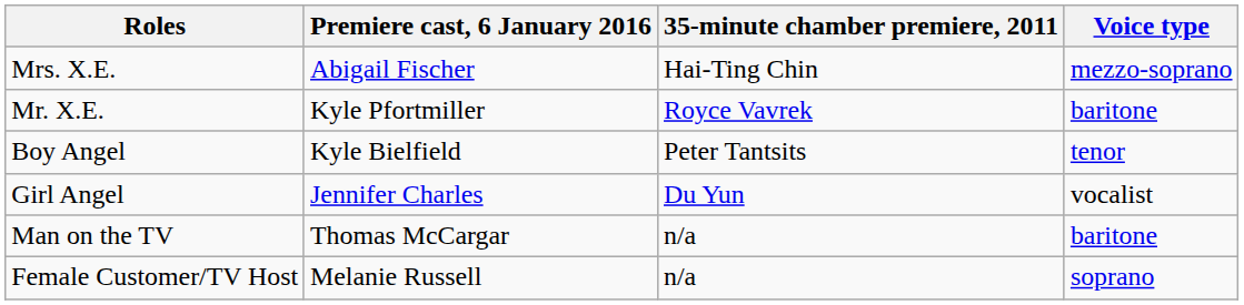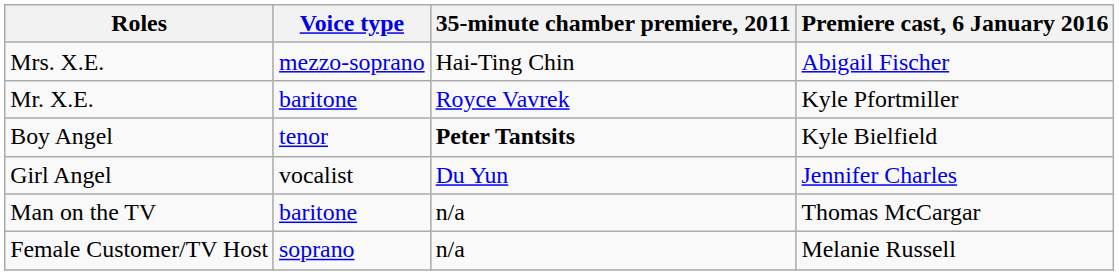 <table class="wikitable">
 <tr>
 <th>Roles</th>
+<th><a href='#'>Voice type</a></th>
+<th>35-minute chamber premiere, 2011</th>
 <th>Premiere cast, 6 January 2016</th>
-<th>35-minute chamber premiere, 2011</th>
-<th><a href='#'>Voice type</a></th>
 </tr>
 <tr>
 <td>Mrs. X.E.</td>
+<td><a href='#'>mezzo-soprano</a></td>
+<td>Hai-Ting Chin</td>
 <td><a href='#'>Abigail Fischer</a></td>
-<td>Hai-Ting Chin</td>
-<td><a href='#'>mezzo-soprano</a></td>
 </tr>
 <tr>
 <td>Mr. X.E.</td>
+<td><a href='#'>baritone</a></td>
+<td><a href='#'>Royce Vavrek</a></td>
 <td>Kyle Pfortmiller</td>
-<td><a href='#'>Royce Vavrek</a></td>
-<td><a href='#'>baritone</a></td>
 </tr>
 <tr>
 <td>Boy Angel</td>
+<td><a href='#'>tenor</a></td>
+<td><strong>Peter Tantsits</strong></td>
 <td>Kyle Bielfield</td>
-<td>Peter Tantsits</td>
-<td><a href='#'>tenor</a></td>
 </tr>
 <tr>
 <td>Girl Angel</td>
+<td>vocalist</td>
+<td><a href='#'>Du Yun</a></td>
 <td><a href='#'>Jennifer Charles</a></td>
-<td><a href='#'>Du Yun</a></td>
-<td>vocalist</td>
 </tr>
 <tr>
 <td>Man on the TV</td>
+<td><a href='#'>baritone</a></td>
+<td>n/a</td>
 <td>Thomas McCargar</td>
-<td>n/a</td>
-<td><a href='#'>baritone</a></td>
 </tr>
 <tr>
 <td>Female Customer/TV Host</td>
+<td><a href='#'>soprano</a></td>
+<td>n/a</td>
 <td>Melanie Russell</td>
-<td>n/a</td>
-<td><a href='#'>soprano</a></td>
 </tr>
 </table>
